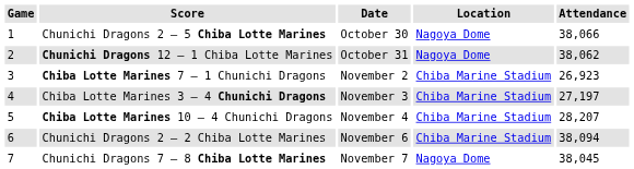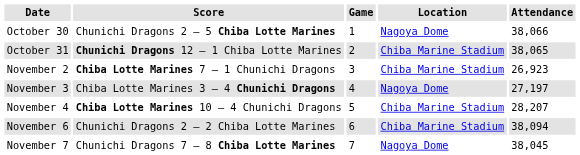 <table border="0" cellspacing="3" cellpadding="3">
 <tr style="background: #e3e3e3;">
+<th>Date</th>
+<th>Score</th>
 <th>Game</th>
-<th>Score</th>
-<th>Date</th>
 <th>Location</th>
 <th>Attendance</th>
 </tr>
 <tr>
+<td>October 30</td>
+<td>Chunichi Dragons  2 – 5 <strong>Chiba Lotte Marines</strong></td>
 <td>1</td>
-<td>Chunichi Dragons  2 – 5 <strong>Chiba Lotte Marines</strong></td>
-<td>October 30</td>
 <td><a href='#'>Nagoya Dome</a></td>
 <td>38,066</td>
 </tr>
 <tr style="background: #e3e3e3;">
+<td>October 31</td>
+<td><strong>Chunichi Dragons</strong>  12 – 1 Chiba Lotte Marines</td>
 <td>2</td>
-<td><strong>Chunichi Dragons</strong>  12 – 1 Chiba Lotte Marines</td>
-<td>October 31</td>
-<td><a href='#'>Nagoya Dome</a></td>
-<td>38,062</td>
+<td><a href='#'>Chiba Marine Stadium</a></td>
+<td>38,065</td>
 </tr>
 <tr>
+<td>November 2</td>
+<td><strong>Chiba Lotte Marines</strong> 7 – 1 Chunichi Dragons</td>
 <td>3</td>
-<td><strong>Chiba Lotte Marines</strong> 7 – 1 Chunichi Dragons</td>
-<td>November 2</td>
 <td><a href='#'>Chiba Marine Stadium</a></td>
 <td>26,923</td>
 </tr>
 <tr style="background: #e3e3e3;">
+<td>November 3</td>
+<td>Chiba Lotte Marines 3 – 4 <strong>Chunichi Dragons</strong></td>
 <td>4</td>
-<td>Chiba Lotte Marines 3 – 4 <strong>Chunichi Dragons</strong></td>
-<td>November 3</td>
-<td><a href='#'>Chiba Marine Stadium</a></td>
+<td><a href='#'>Nagoya Dome</a></td>
 <td>27,197</td>
 </tr>
 <tr>
+<td>November 4</td>
+<td><strong>Chiba Lotte Marines</strong> 10 – 4 Chunichi Dragons</td>
 <td>5</td>
-<td><strong>Chiba Lotte Marines</strong> 10 – 4 Chunichi Dragons</td>
-<td>November 4</td>
 <td><a href='#'>Chiba Marine Stadium</a></td>
 <td>28,207</td>
 </tr>
 <tr style="background: #e3e3e3;">
+<td>November 6</td>
+<td>Chunichi Dragons 2 – 2 Chiba Lotte Marines</td>
 <td>6</td>
-<td>Chunichi Dragons 2 – 2 Chiba Lotte Marines</td>
-<td>November 6</td>
 <td><a href='#'>Chiba Marine Stadium</a></td>
 <td>38,094</td>
 </tr>
 <tr>
+<td>November 7</td>
+<td>Chunichi Dragons  7 – 8 <strong>Chiba Lotte Marines</strong></td>
 <td>7</td>
-<td>Chunichi Dragons  7 – 8 <strong>Chiba Lotte Marines</strong></td>
-<td>November 7</td>
 <td><a href='#'>Nagoya Dome</a></td>
 <td>38,045</td>
 </tr>
 </table>
